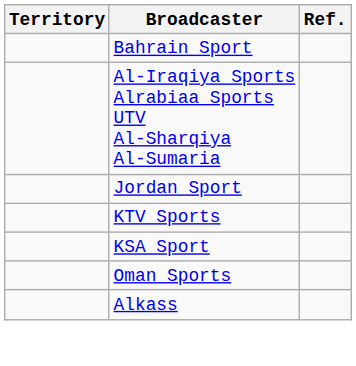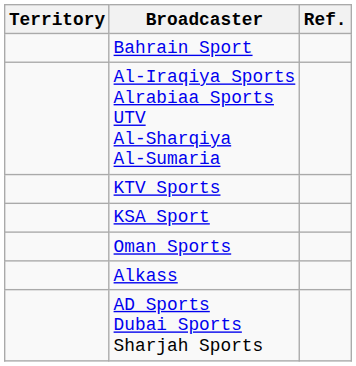 <table class="wikitable">
 <tr>
 <th>Territory</th>
 <th>Broadcaster</th>
 <th>Ref.</th>
 </tr>
 <tr>
 <td></td>
 <td><a href='#'>Bahrain Sport</a></td>
 <td></td>
 </tr>
 <tr>
 <td></td>
 <td><a href='#'>Al-Iraqiya Sports</a><br><a href='#'>Alrabiaa Sports</a><br><a href='#'>UTV</a><br><a href='#'>Al-Sharqiya</a><br><a href='#'>Al-Sumaria</a></td>
-<td></td>
-</tr>
-<tr>
-<td></td>
-<td><a href='#'>Jordan Sport</a></td>
 <td></td>
 </tr>
 <tr>
 <td></td>
 <td><a href='#'>KTV Sports</a></td>
 <td></td>
 </tr>
 <tr>
 <td></td>
 <td><a href='#'>KSA Sport</a></td>
 <td></td>
 </tr>
 <tr>
 <td></td>
 <td><a href='#'>Oman Sports</a></td>
 <td></td>
 </tr>
 <tr>
 <td></td>
 <td><a href='#'>Alkass</a></td>
 <td></td>
 </tr>
+<tr>
+<td></td>
+<td><a href='#'>AD Sports</a><br><a href='#'>Dubai Sports</a><br>Sharjah Sports</td>
+<td></td>
+</tr>
 </table>
